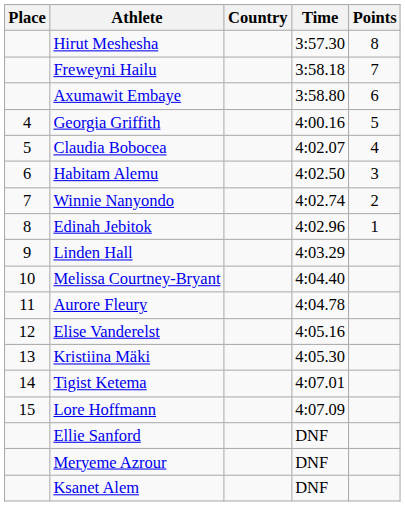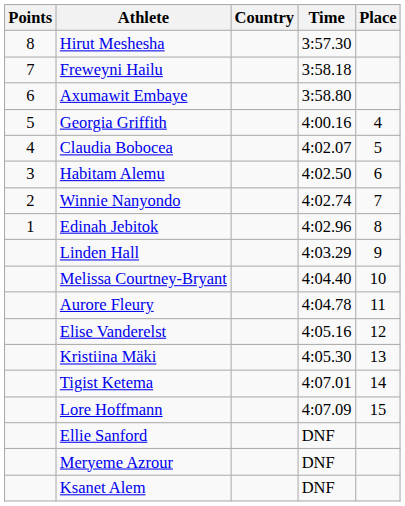 <table class="wikitable">
 <tr>
-<th>Place</th>
+<th>Points</th>
 <th>Athlete</th>
 <th>Country</th>
 <th>Time</th>
-<th>Points</th>
+<th>Place</th>
 </tr>
 <tr>
-<td align=center></td>
+<td align=center>8</td>
 <td><a href='#'>Hirut Meshesha</a></td>
 <td></td>
 <td>3:57.30</td>
+<td align=center></td>
+</tr>
+<tr>
+<td align=center>7</td>
+<td><a href='#'>Freweyni Hailu</a></td>
+<td></td>
+<td>3:58.18</td>
+<td align=center></td>
+</tr>
+<tr>
+<td align=center>6</td>
+<td><a href='#'>Axumawit Embaye</a></td>
+<td></td>
+<td>3:58.80</td>
+<td align=center></td>
+</tr>
+<tr>
+<td align=center>5</td>
+<td><a href='#'>Georgia Griffith</a></td>
+<td></td>
+<td>4:00.16</td>
+<td align=center>4</td>
+</tr>
+<tr>
+<td align=center>4</td>
+<td><a href='#'>Claudia Bobocea</a></td>
+<td></td>
+<td>4:02.07</td>
+<td align=center>5</td>
+</tr>
+<tr>
+<td align=center>3</td>
+<td><a href='#'>Habitam Alemu</a></td>
+<td></td>
+<td>4:02.50</td>
+<td align=center>6</td>
+</tr>
+<tr>
+<td align=center>2</td>
+<td><a href='#'>Winnie Nanyondo</a></td>
+<td></td>
+<td>4:02.74</td>
+<td align=center>7</td>
+</tr>
+<tr>
+<td align=center>1</td>
+<td><a href='#'>Edinah Jebitok</a></td>
+<td></td>
+<td>4:02.96</td>
 <td align=center>8</td>
 </tr>
 <tr>
 <td align=center></td>
-<td><a href='#'>Freweyni Hailu</a></td>
+<td><a href='#'>Linden Hall</a></td>
 <td></td>
-<td>3:58.18</td>
-<td align=center>7</td>
+<td>4:03.29</td>
+<td align=center>9</td>
 </tr>
 <tr>
 <td align=center></td>
-<td><a href='#'>Axumawit Embaye</a></td>
-<td></td>
-<td>3:58.80</td>
-<td align=center>6</td>
-</tr>
-<tr>
-<td align=center>4</td>
-<td><a href='#'>Georgia Griffith</a></td>
-<td></td>
-<td>4:00.16</td>
-<td align=center>5</td>
-</tr>
-<tr>
-<td align=center>5</td>
-<td><a href='#'>Claudia Bobocea</a></td>
-<td></td>
-<td>4:02.07</td>
-<td align=center>4</td>
-</tr>
-<tr>
-<td align=center>6</td>
-<td><a href='#'>Habitam Alemu</a></td>
-<td></td>
-<td>4:02.50</td>
-<td align=center>3</td>
-</tr>
-<tr>
-<td align=center>7</td>
-<td><a href='#'>Winnie Nanyondo</a></td>
-<td></td>
-<td>4:02.74</td>
-<td align=center>2</td>
-</tr>
-<tr>
-<td align=center>8</td>
-<td><a href='#'>Edinah Jebitok</a></td>
-<td></td>
-<td>4:02.96</td>
-<td align=center>1</td>
-</tr>
-<tr>
-<td align=center>9</td>
-<td><a href='#'>Linden Hall</a></td>
-<td></td>
-<td>4:03.29</td>
-<td align=center></td>
-</tr>
-<tr>
-<td align=center>10</td>
 <td><a href='#'>Melissa Courtney-Bryant</a></td>
 <td></td>
 <td>4:04.40</td>
-<td align=center></td>
+<td align=center>10</td>
 </tr>
 <tr>
-<td align=center>11</td>
+<td align=center></td>
 <td><a href='#'>Aurore Fleury</a></td>
 <td></td>
 <td>4:04.78</td>
-<td align=center></td>
+<td align=center>11</td>
 </tr>
 <tr>
-<td align=center>12</td>
+<td align=center></td>
 <td><a href='#'>Elise Vanderelst</a></td>
 <td></td>
 <td>4:05.16</td>
-<td align=center></td>
+<td align=center>12</td>
 </tr>
 <tr>
-<td align=center>13</td>
+<td align=center></td>
 <td><a href='#'>Kristiina Mäki</a></td>
 <td></td>
 <td>4:05.30</td>
-<td align=center></td>
+<td align=center>13</td>
 </tr>
 <tr>
-<td align=center>14</td>
+<td align=center></td>
 <td><a href='#'>Tigist Ketema</a></td>
 <td></td>
 <td>4:07.01</td>
-<td align=center></td>
+<td align=center>14</td>
 </tr>
 <tr>
-<td align=center>15</td>
+<td align=center></td>
 <td><a href='#'>Lore Hoffmann</a></td>
 <td></td>
 <td>4:07.09</td>
-<td align=center></td>
+<td align=center>15</td>
 </tr>
 <tr>
 <td align=center></td>
 <td><a href='#'>Ellie Sanford</a></td>
 <td></td>
 <td>DNF</td>
 <td align=center></td>
 </tr>
 <tr>
 <td align=center></td>
 <td><a href='#'>Meryeme Azrour</a></td>
 <td></td>
 <td>DNF</td>
 <td align=center></td>
 </tr>
 <tr>
 <td align=center></td>
 <td><a href='#'>Ksanet Alem</a></td>
 <td></td>
 <td>DNF</td>
 <td align=center></td>
 </tr>
 </table>
